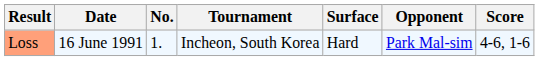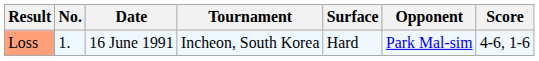 <table class="sortable wikitable" style="font-size:97%">
 <tr>
 <th>Result</th>
+<th>No.</th>
 <th>Date</th>
-<th>No.</th>
 <th>Tournament</th>
 <th>Surface</th>
 <th>Opponent</th>
 <th>Score</th>
 </tr>
 <tr bgcolor="#f0f8ff">
 <td style="background:#ffa07a;">Loss</td>
+<td>1.</td>
 <td>16 June 1991</td>
-<td>1.</td>
 <td>Incheon, South Korea</td>
 <td>Hard</td>
 <td> <a href='#'>Park Mal-sim</a></td>
 <td>4-6, 1-6</td>
 </tr>
 </table>
